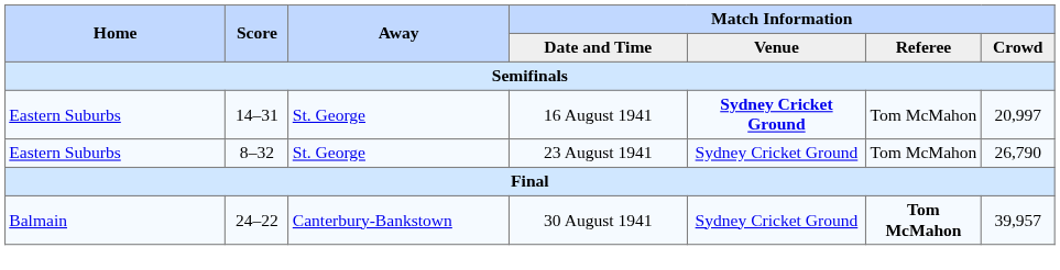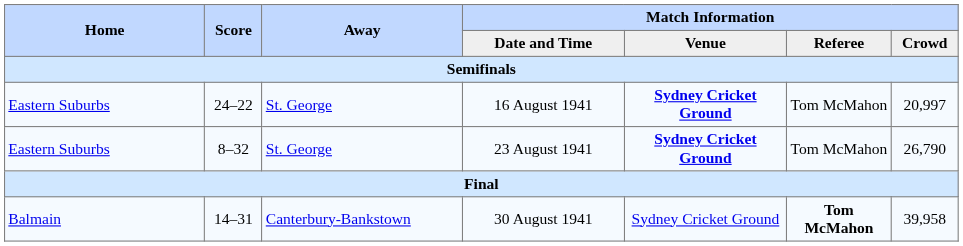 <table border=1 style="border-collapse:collapse; font-size:90%; text-align:center;" cellpadding=3 cellspacing=0 width=100%>
 <tr bgcolor=#C1D8FF>
 <th rowspan=2 width=21%>Home</th>
 <th rowspan=2 width=6%>Score</th>
 <th rowspan=2 width=21%>Away</th>
 <th colspan=6>Match Information</th>
 </tr>
 <tr bgcolor=#EFEFEF>
 <th width=17%>Date and Time</th>
 <th width=17%>Venue</th>
 <th width=11%>Referee</th>
 <th width=7%>Crowd</th>
 </tr>
 <tr bgcolor="#D0E7FF">
 <td colspan=7><strong>Semifinals</strong></td>
 </tr>
 <tr bgcolor=#F5FAFF>
 <td align=left> <a href='#'>Eastern Suburbs</a></td>
-<td>14–31</td>
+<td>24–22</td>
 <td align=left> <a href='#'>St. George</a></td>
 <td>16 August 1941</td>
 <td><strong><a href='#'>Sydney Cricket Ground</a></strong></td>
 <td>Tom McMahon</td>
 <td>20,997</td>
 </tr>
 <tr bgcolor=#F5FAFF>
 <td align=left> <a href='#'>Eastern Suburbs</a></td>
 <td>8–32</td>
 <td align=left> <a href='#'>St. George</a></td>
 <td>23 August 1941</td>
-<td><a href='#'>Sydney Cricket Ground</a></td>
+<td><strong><a href='#'>Sydney Cricket Ground</a></strong></td>
 <td>Tom McMahon</td>
 <td>26,790</td>
 </tr>
 <tr bgcolor="#D0E7FF">
 <td colspan=7><strong>Final</strong></td>
 </tr>
 <tr bgcolor=#F5FAFF>
 <td align=left> <a href='#'>Balmain</a></td>
-<td>24–22</td>
+<td>14–31</td>
 <td align=left> <a href='#'>Canterbury-Bankstown</a></td>
 <td>30 August 1941</td>
 <td><a href='#'>Sydney Cricket Ground</a></td>
 <td><strong>Tom McMahon</strong></td>
-<td>39,957</td>
+<td>39,958</td>
 </tr>
 </table>
